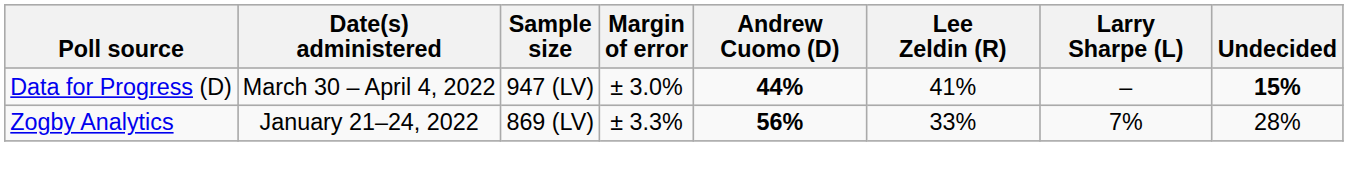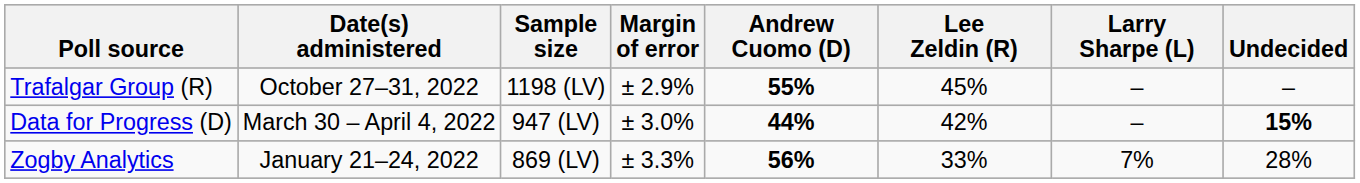 <table class="wikitable" style="font-size:90%;text-align:center;">
 <tr valign=bottom>
 <th>Poll source</th>
 <th>Date(s)<br>administered</th>
 <th>Sample<br>size</th>
 <th>Margin<br>of error</th>
 <th style="width:100px;">Andrew<br>Cuomo (D)</th>
 <th style="width:100px;">Lee<br>Zeldin (R)</th>
 <th style="width:100px;">Larry<br>Sharpe (L)</th>
 <th>Undecided</th>
 </tr>
 <tr>
+<td style="text-align:left;"><a href='#'>Trafalgar Group</a> (R)</td>
+<td>October 27–31, 2022</td>
+<td>1198 (LV)</td>
+<td>± 2.9%</td>
+<td><strong>55%</strong></td>
+<td>45%</td>
+<td>–</td>
+<td>–</td>
+</tr>
+<tr>
 <td style="text-align:left;"><a href='#'>Data for Progress</a> (D)</td>
 <td>March 30 – April 4, 2022</td>
 <td>947 (LV)</td>
 <td>± 3.0%</td>
 <td><strong>44%</strong></td>
-<td>41%</td>
+<td>42%</td>
 <td>–</td>
 <td><strong>15%</strong></td>
 </tr>
 <tr>
 <td style="text-align:left;"><a href='#'>Zogby Analytics</a></td>
 <td>January 21–24, 2022</td>
 <td>869 (LV)</td>
 <td>± 3.3%</td>
 <td><strong>56%</strong></td>
 <td>33%</td>
 <td>7%</td>
 <td>28%</td>
 </tr>
 </table>
